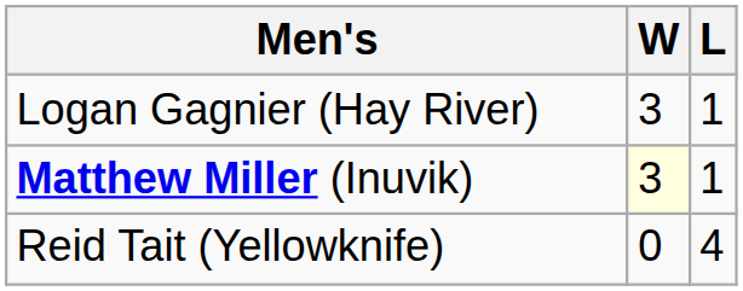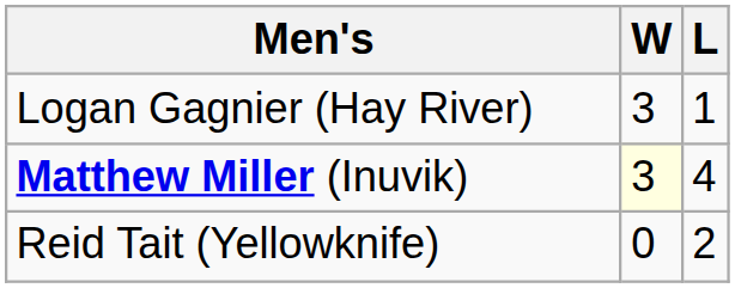 <table class=wikitable>
 <tr>
 <th width=220>Men's</th>
 <th>W</th>
 <th>L</th>
 </tr>
 <tr>
 <td>Logan Gagnier (Hay River)</td>
 <td>3</td>
 <td>1</td>
 </tr>
 <tr>
 <td><strong><a href='#'>Matthew Miller</a></strong> (Inuvik)</td>
 <td style="background: lightyellow;">3</td>
-<td>1</td>
+<td>4</td>
 </tr>
 <tr>
 <td>Reid Tait (Yellowknife)</td>
 <td>0</td>
-<td>4</td>
+<td>2</td>
 </tr>
 </table>
